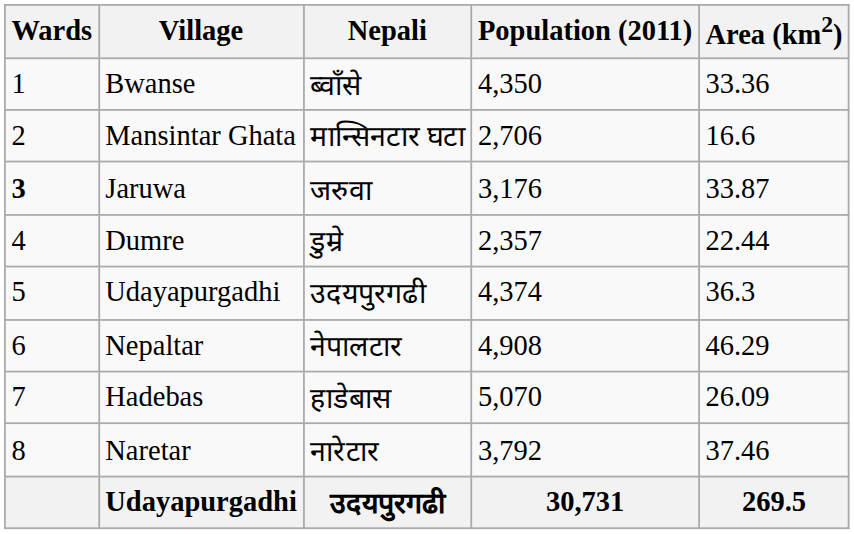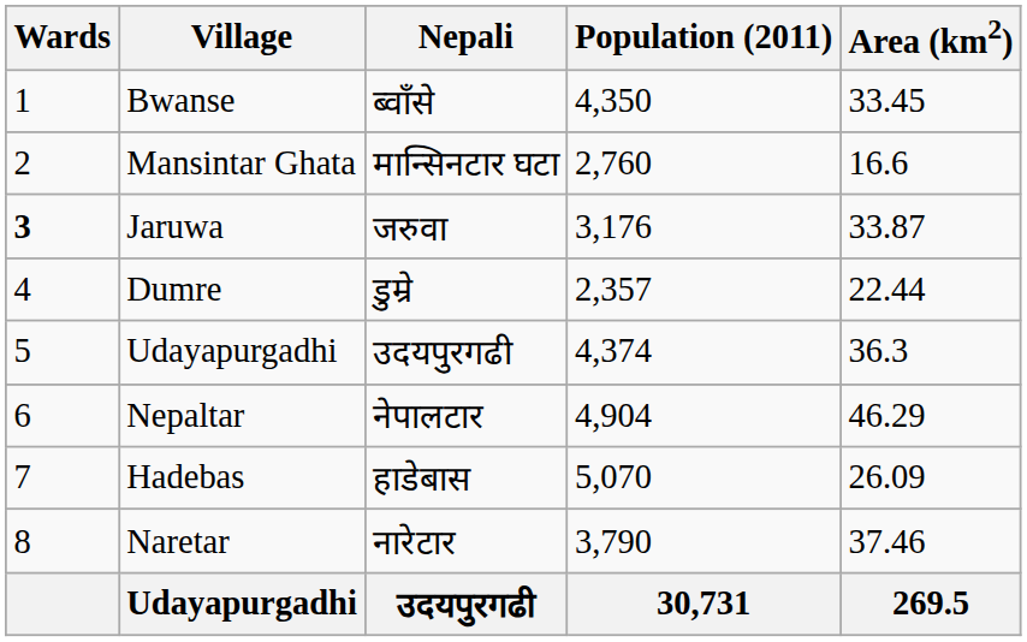 <table class="wikitable sortable">
 <tr>
 <th>Wards</th>
 <th>Village</th>
 <th>Nepali</th>
 <th>Population (2011)</th>
 <th>Area (km<sup>2</sup>)</th>
 </tr>
 <tr>
 <td>1</td>
 <td>Bwanse</td>
 <td>ब्वाँसे</td>
 <td>4,350</td>
-<td>33.36</td>
+<td>33.45</td>
 </tr>
 <tr>
 <td>2</td>
 <td>Mansintar Ghata</td>
 <td>मान्सिनटार घटा</td>
-<td>2,706</td>
+<td>2,760</td>
 <td>16.6</td>
 </tr>
 <tr>
 <td><strong>3</strong></td>
 <td>Jaruwa</td>
 <td>जरुवा</td>
 <td>3,176</td>
 <td>33.87</td>
 </tr>
 <tr>
 <td>4</td>
 <td>Dumre</td>
 <td>डुम्रे</td>
 <td>2,357</td>
 <td>22.44</td>
 </tr>
 <tr>
 <td>5</td>
 <td>Udayapurgadhi</td>
 <td>उदयपुरगढी</td>
 <td>4,374</td>
 <td>36.3</td>
 </tr>
 <tr>
 <td>6</td>
 <td>Nepaltar</td>
 <td>नेपालटार</td>
-<td>4,908</td>
+<td>4,904</td>
 <td>46.29</td>
 </tr>
 <tr>
 <td>7</td>
 <td>Hadebas</td>
 <td>हाडेबास</td>
 <td>5,070</td>
 <td>26.09</td>
 </tr>
 <tr>
 <td>8</td>
 <td>Naretar</td>
 <td>नारेटार</td>
-<td>3,792</td>
+<td>3,790</td>
 <td>37.46</td>
 </tr>
 <tr>
 <th></th>
 <th>Udayapurgadhi</th>
 <th>उदयपुरगढी</th>
 <th>30,731</th>
 <th>269.5</th>
 </tr>
 </table>
